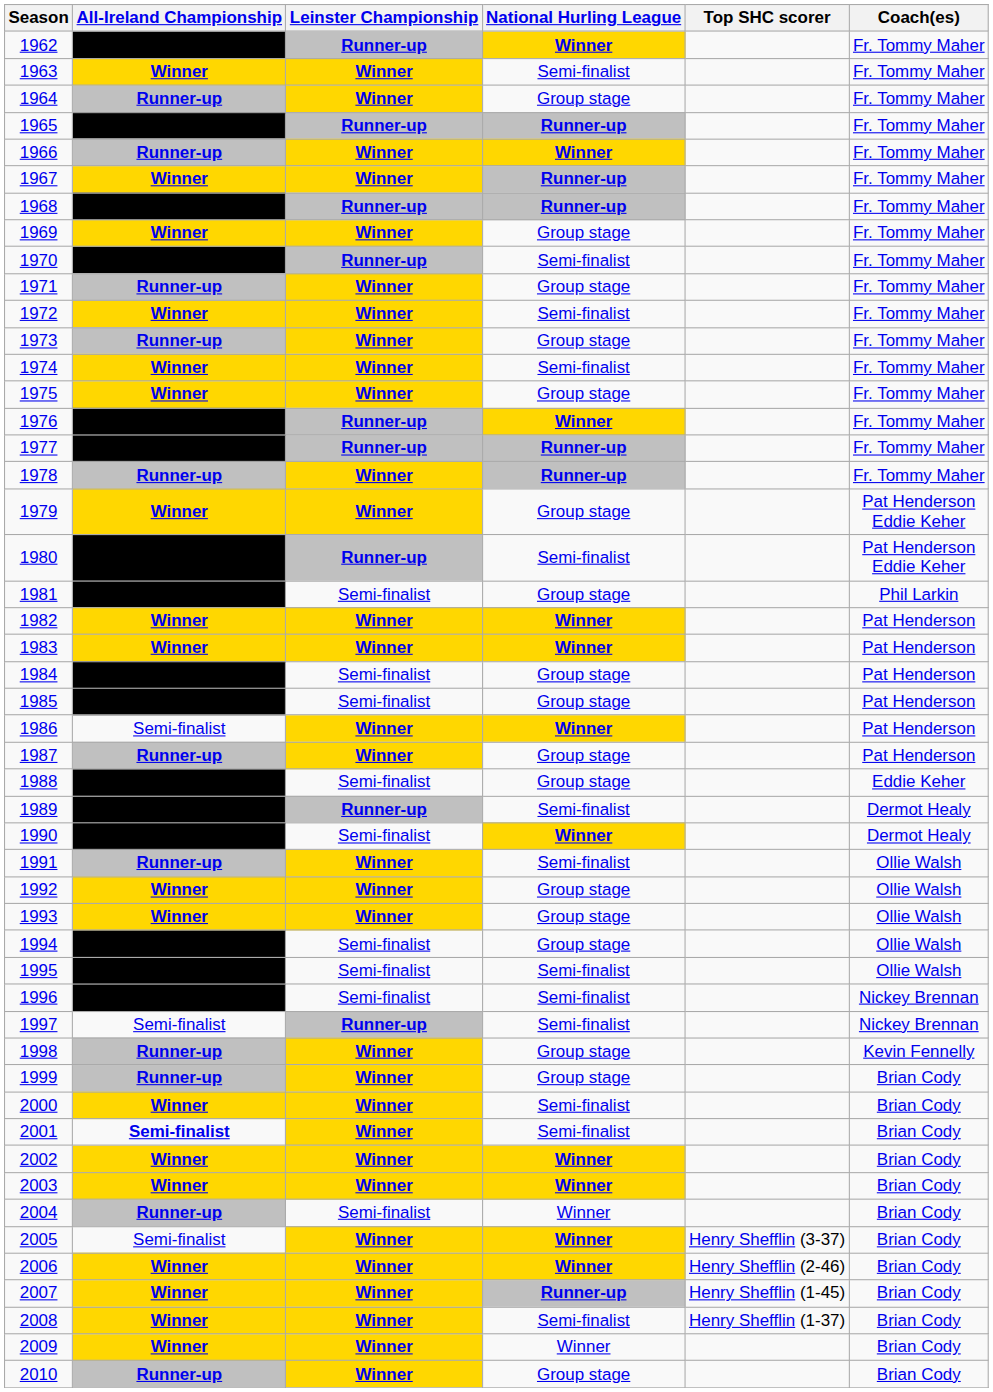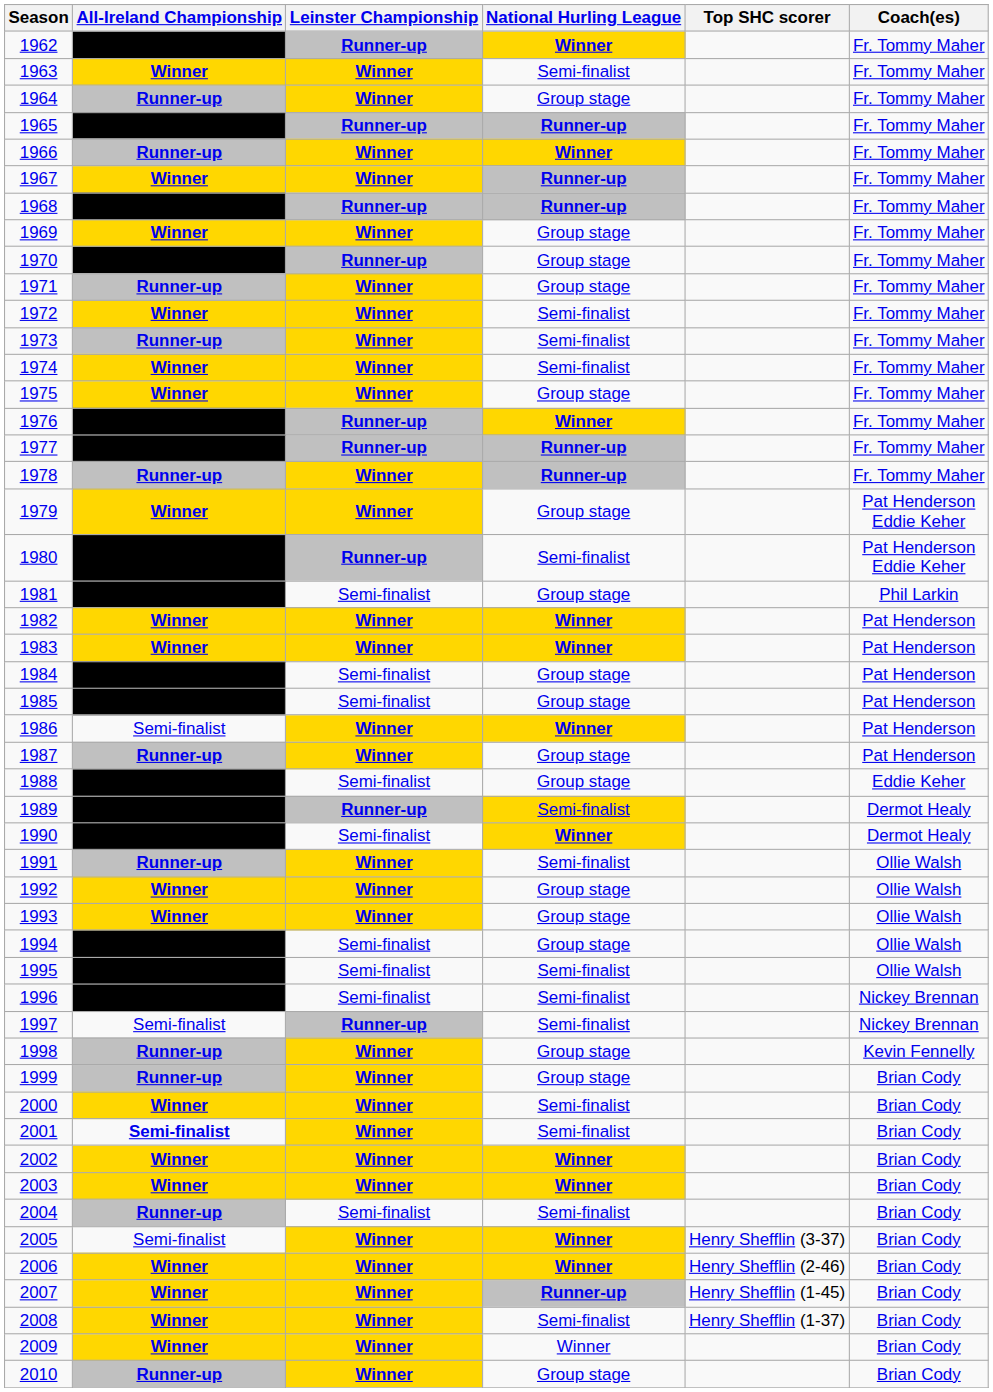 <table class="wikitable" style="text-align:center;">
 <tr>
 <th>Season</th>
 <th><a href='#'>All-Ireland Championship</a></th>
 <th><a href='#'>Leinster Championship</a></th>
 <th><a href='#'>National Hurling League</a></th>
 <th>Top SHC scorer</th>
 <th>Coach(es)</th>
 </tr>
 <tr>
 <td><a href='#'>1962</a></td>
 <td bgcolor= black></td>
 <td bgcolor= silver><strong><a href='#'>Runner-up</a></strong></td>
 <td bgcolor= gold><strong><a href='#'>Winner</a></strong></td>
 <td></td>
 <td><a href='#'>Fr. Tommy Maher</a></td>
 </tr>
 <tr>
 <td><a href='#'>1963</a></td>
 <td bgcolor= gold><strong><a href='#'>Winner</a></strong></td>
 <td bgcolor= gold><strong><a href='#'>Winner</a></strong></td>
 <td><a href='#'>Semi-finalist</a></td>
 <td></td>
 <td><a href='#'>Fr. Tommy Maher</a></td>
 </tr>
 <tr>
 <td><a href='#'>1964</a></td>
 <td bgcolor= silver><strong><a href='#'>Runner-up</a></strong></td>
 <td bgcolor= gold><strong><a href='#'>Winner</a></strong></td>
 <td><a href='#'>Group stage</a></td>
 <td></td>
 <td><a href='#'>Fr. Tommy Maher</a></td>
 </tr>
 <tr>
 <td><a href='#'>1965</a></td>
 <td bgcolor= black></td>
 <td bgcolor= silver><strong><a href='#'>Runner-up</a></strong></td>
 <td bgcolor= silver><strong><a href='#'>Runner-up</a></strong></td>
 <td></td>
 <td><a href='#'>Fr. Tommy Maher</a></td>
 </tr>
 <tr>
 <td><a href='#'>1966</a></td>
 <td bgcolor= silver><strong><a href='#'>Runner-up</a></strong></td>
 <td bgcolor= gold><strong><a href='#'>Winner</a></strong></td>
 <td bgcolor= gold><strong><a href='#'>Winner</a></strong></td>
 <td></td>
 <td><a href='#'>Fr. Tommy Maher</a></td>
 </tr>
 <tr>
 <td><a href='#'>1967</a></td>
 <td bgcolor= gold><strong><a href='#'>Winner</a></strong></td>
 <td bgcolor= gold><strong><a href='#'>Winner</a></strong></td>
 <td bgcolor= silver><strong><a href='#'>Runner-up</a></strong></td>
 <td></td>
 <td><a href='#'>Fr. Tommy Maher</a></td>
 </tr>
 <tr>
 <td><a href='#'>1968</a></td>
 <td bgcolor= black></td>
 <td bgcolor= silver><strong><a href='#'>Runner-up</a></strong></td>
 <td bgcolor= silver><strong><a href='#'>Runner-up</a></strong></td>
 <td></td>
 <td><a href='#'>Fr. Tommy Maher</a></td>
 </tr>
 <tr>
 <td><a href='#'>1969</a></td>
 <td bgcolor= gold><strong><a href='#'>Winner</a></strong></td>
 <td bgcolor= gold><strong><a href='#'>Winner</a></strong></td>
 <td><a href='#'>Group stage</a></td>
 <td></td>
 <td><a href='#'>Fr. Tommy Maher</a></td>
 </tr>
 <tr>
 <td><a href='#'>1970</a></td>
 <td bgcolor= black></td>
 <td bgcolor= silver><strong><a href='#'>Runner-up</a></strong></td>
-<td><a href='#'>Semi-finalist</a></td>
+<td><a href='#'>Group stage</a></td>
 <td></td>
 <td><a href='#'>Fr. Tommy Maher</a></td>
 </tr>
 <tr>
 <td><a href='#'>1971</a></td>
 <td bgcolor= silver><strong><a href='#'>Runner-up</a></strong></td>
 <td bgcolor= gold><strong><a href='#'>Winner</a></strong></td>
 <td><a href='#'>Group stage</a></td>
 <td></td>
 <td><a href='#'>Fr. Tommy Maher</a></td>
 </tr>
 <tr>
 <td><a href='#'>1972</a></td>
 <td bgcolor= gold><strong><a href='#'>Winner</a></strong></td>
 <td bgcolor= gold><strong><a href='#'>Winner</a></strong></td>
 <td><a href='#'>Semi-finalist</a></td>
 <td></td>
 <td><a href='#'>Fr. Tommy Maher</a></td>
 </tr>
 <tr>
 <td><a href='#'>1973</a></td>
 <td bgcolor= silver><strong><a href='#'>Runner-up</a></strong></td>
 <td bgcolor= gold><strong><a href='#'>Winner</a></strong></td>
-<td><a href='#'>Group stage</a></td>
+<td><a href='#'>Semi-finalist</a></td>
 <td></td>
 <td><a href='#'>Fr. Tommy Maher</a></td>
 </tr>
 <tr>
 <td><a href='#'>1974</a></td>
 <td bgcolor= gold><strong><a href='#'>Winner</a></strong></td>
 <td bgcolor= gold><strong><a href='#'>Winner</a></strong></td>
 <td><a href='#'>Semi-finalist</a></td>
 <td></td>
 <td><a href='#'>Fr. Tommy Maher</a></td>
 </tr>
 <tr>
 <td><a href='#'>1975</a></td>
 <td bgcolor= gold><strong><a href='#'>Winner</a></strong></td>
 <td bgcolor= gold><strong><a href='#'>Winner</a></strong></td>
 <td><a href='#'>Group stage</a></td>
 <td></td>
 <td><a href='#'>Fr. Tommy Maher</a></td>
 </tr>
 <tr>
 <td><a href='#'>1976</a></td>
 <td bgcolor= black></td>
 <td bgcolor= silver><strong><a href='#'>Runner-up</a></strong></td>
 <td bgcolor= gold><strong><a href='#'>Winner</a></strong></td>
 <td></td>
 <td><a href='#'>Fr. Tommy Maher</a></td>
 </tr>
 <tr>
 <td><a href='#'>1977</a></td>
 <td bgcolor= black></td>
 <td bgcolor= silver><strong><a href='#'>Runner-up</a></strong></td>
 <td bgcolor= silver><strong><a href='#'>Runner-up</a></strong></td>
 <td></td>
 <td><a href='#'>Fr. Tommy Maher</a></td>
 </tr>
 <tr>
 <td><a href='#'>1978</a></td>
 <td bgcolor= silver><strong><a href='#'>Runner-up</a></strong></td>
 <td bgcolor= gold><strong><a href='#'>Winner</a></strong></td>
 <td bgcolor= silver><strong><a href='#'>Runner-up</a></strong></td>
 <td></td>
 <td><a href='#'>Fr. Tommy Maher</a></td>
 </tr>
 <tr>
 <td><a href='#'>1979</a></td>
 <td bgcolor= gold><strong><a href='#'>Winner</a></strong></td>
 <td bgcolor= gold><strong><a href='#'>Winner</a></strong></td>
 <td><a href='#'>Group stage</a></td>
 <td></td>
 <td><a href='#'>Pat Henderson</a><br><a href='#'>Eddie Keher</a></td>
 </tr>
 <tr>
 <td><a href='#'>1980</a></td>
 <td bgcolor= black></td>
 <td bgcolor= silver><strong><a href='#'>Runner-up</a></strong></td>
 <td><a href='#'>Semi-finalist</a></td>
 <td></td>
 <td><a href='#'>Pat Henderson</a><br><a href='#'>Eddie Keher</a></td>
 </tr>
 <tr>
 <td><a href='#'>1981</a></td>
 <td bgcolor= black></td>
 <td><a href='#'>Semi-finalist</a></td>
 <td><a href='#'>Group stage</a></td>
 <td></td>
 <td><a href='#'>Phil Larkin</a></td>
 </tr>
 <tr>
 <td><a href='#'>1982</a></td>
 <td bgcolor= gold><strong><a href='#'>Winner</a></strong></td>
 <td bgcolor= gold><strong><a href='#'>Winner</a></strong></td>
 <td bgcolor= gold><strong><a href='#'>Winner</a></strong></td>
 <td></td>
 <td><a href='#'>Pat Henderson</a></td>
 </tr>
 <tr>
 <td><a href='#'>1983</a></td>
 <td bgcolor= gold><strong><a href='#'>Winner</a></strong></td>
 <td bgcolor= gold><strong><a href='#'>Winner</a></strong></td>
 <td bgcolor= gold><strong><a href='#'>Winner</a></strong></td>
 <td></td>
 <td><a href='#'>Pat Henderson</a></td>
 </tr>
 <tr>
 <td><a href='#'>1984</a></td>
 <td bgcolor= black></td>
 <td><a href='#'>Semi-finalist</a></td>
 <td><a href='#'>Group stage</a></td>
 <td></td>
 <td><a href='#'>Pat Henderson</a></td>
 </tr>
 <tr>
 <td><a href='#'>1985</a></td>
 <td bgcolor= black></td>
 <td><a href='#'>Semi-finalist</a></td>
 <td><a href='#'>Group stage</a></td>
 <td></td>
 <td><a href='#'>Pat Henderson</a></td>
 </tr>
 <tr>
 <td><a href='#'>1986</a></td>
 <td><a href='#'>Semi-finalist</a></td>
 <td bgcolor= gold><strong><a href='#'>Winner</a></strong></td>
 <td bgcolor= gold><strong><a href='#'>Winner</a></strong></td>
 <td></td>
 <td><a href='#'>Pat Henderson</a></td>
 </tr>
 <tr>
 <td><a href='#'>1987</a></td>
 <td bgcolor= silver><strong><a href='#'>Runner-up</a></strong></td>
 <td bgcolor= gold><strong><a href='#'>Winner</a></strong></td>
 <td><a href='#'>Group stage</a></td>
 <td></td>
 <td><a href='#'>Pat Henderson</a></td>
 </tr>
 <tr>
 <td><a href='#'>1988</a></td>
 <td bgcolor= black></td>
 <td><a href='#'>Semi-finalist</a></td>
 <td><a href='#'>Group stage</a></td>
 <td></td>
 <td><a href='#'>Eddie Keher</a></td>
 </tr>
 <tr>
 <td><a href='#'>1989</a></td>
 <td bgcolor= black></td>
 <td bgcolor= silver><strong><a href='#'>Runner-up</a></strong></td>
-<td><a href='#'>Semi-finalist</a></td>
+<td style="background: gold;"><a href='#'>Semi-finalist</a></td>
 <td></td>
 <td><a href='#'>Dermot Healy</a></td>
 </tr>
 <tr>
 <td><a href='#'>1990</a></td>
 <td bgcolor= black></td>
 <td><a href='#'>Semi-finalist</a></td>
 <td bgcolor= gold><strong><a href='#'>Winner</a></strong></td>
 <td></td>
 <td><a href='#'>Dermot Healy</a></td>
 </tr>
 <tr>
 <td><a href='#'>1991</a></td>
 <td bgcolor= silver><strong><a href='#'>Runner-up</a></strong></td>
 <td bgcolor= gold><strong><a href='#'>Winner</a></strong></td>
 <td><a href='#'>Semi-finalist</a></td>
 <td></td>
 <td><a href='#'>Ollie Walsh</a></td>
 </tr>
 <tr>
 <td><a href='#'>1992</a></td>
 <td bgcolor= gold><strong><a href='#'>Winner</a></strong></td>
 <td bgcolor= gold><strong><a href='#'>Winner</a></strong></td>
 <td><a href='#'>Group stage</a></td>
 <td></td>
 <td><a href='#'>Ollie Walsh</a></td>
 </tr>
 <tr>
 <td><a href='#'>1993</a></td>
 <td bgcolor= gold><strong><a href='#'>Winner</a></strong></td>
 <td bgcolor= gold><strong><a href='#'>Winner</a></strong></td>
 <td><a href='#'>Group stage</a></td>
 <td></td>
 <td><a href='#'>Ollie Walsh</a></td>
 </tr>
 <tr>
 <td><a href='#'>1994</a></td>
 <td bgcolor= black></td>
 <td><a href='#'>Semi-finalist</a></td>
 <td><a href='#'>Group stage</a></td>
 <td></td>
 <td><a href='#'>Ollie Walsh</a></td>
 </tr>
 <tr>
 <td><a href='#'>1995</a></td>
 <td bgcolor= black></td>
 <td><a href='#'>Semi-finalist</a></td>
 <td><a href='#'>Semi-finalist</a></td>
 <td></td>
 <td><a href='#'>Ollie Walsh</a></td>
 </tr>
 <tr>
 <td><a href='#'>1996</a></td>
 <td bgcolor= black></td>
 <td><a href='#'>Semi-finalist</a></td>
 <td><a href='#'>Semi-finalist</a></td>
 <td></td>
 <td><a href='#'>Nickey Brennan</a></td>
 </tr>
 <tr>
 <td><a href='#'>1997</a></td>
 <td><a href='#'>Semi-finalist</a></td>
 <td bgcolor= silver><strong><a href='#'>Runner-up</a></strong></td>
 <td><a href='#'>Semi-finalist</a></td>
 <td></td>
 <td><a href='#'>Nickey Brennan</a></td>
 </tr>
 <tr>
 <td><a href='#'>1998</a></td>
 <td bgcolor= silver><strong><a href='#'>Runner-up</a></strong></td>
 <td bgcolor= gold><strong><a href='#'>Winner</a></strong></td>
 <td><a href='#'>Group stage</a></td>
 <td></td>
 <td><a href='#'>Kevin Fennelly</a></td>
 </tr>
 <tr>
 <td><a href='#'>1999</a></td>
 <td bgcolor= silver><strong><a href='#'>Runner-up</a></strong></td>
 <td bgcolor= gold><strong><a href='#'>Winner</a></strong></td>
 <td><a href='#'>Group stage</a></td>
 <td></td>
 <td><a href='#'>Brian Cody</a></td>
 </tr>
 <tr>
 <td><a href='#'>2000</a></td>
 <td bgcolor= gold><strong><a href='#'>Winner</a></strong></td>
 <td bgcolor= gold><strong><a href='#'>Winner</a></strong></td>
 <td><a href='#'>Semi-finalist</a></td>
 <td></td>
 <td><a href='#'>Brian Cody</a></td>
 </tr>
 <tr>
 <td><a href='#'>2001</a></td>
 <td><strong><a href='#'>Semi-finalist</a></strong></td>
 <td bgcolor= gold><strong><a href='#'>Winner</a></strong></td>
 <td><a href='#'>Semi-finalist</a></td>
 <td></td>
 <td><a href='#'>Brian Cody</a></td>
 </tr>
 <tr>
 <td><a href='#'>2002</a></td>
 <td bgcolor= gold><strong><a href='#'>Winner</a></strong></td>
 <td bgcolor= gold><strong><a href='#'>Winner</a></strong></td>
 <td bgcolor= gold><strong><a href='#'>Winner</a></strong></td>
 <td></td>
 <td><a href='#'>Brian Cody</a></td>
 </tr>
 <tr>
 <td><a href='#'>2003</a></td>
 <td bgcolor= gold><strong><a href='#'>Winner</a></strong></td>
 <td bgcolor= gold><strong><a href='#'>Winner</a></strong></td>
 <td bgcolor= gold><strong><a href='#'>Winner</a></strong></td>
 <td></td>
 <td><a href='#'>Brian Cody</a></td>
 </tr>
 <tr>
 <td><a href='#'>2004</a></td>
 <td bgcolor= silver><strong><a href='#'>Runner-up</a></strong></td>
 <td><a href='#'>Semi-finalist</a></td>
-<td><a href='#'>Winner</a></td>
+<td><a href='#'>Semi-finalist</a></td>
 <td></td>
 <td><a href='#'>Brian Cody</a></td>
 </tr>
 <tr>
 <td><a href='#'>2005</a></td>
 <td><a href='#'>Semi-finalist</a></td>
 <td bgcolor= gold><strong><a href='#'>Winner</a></strong></td>
 <td bgcolor= gold><strong><a href='#'>Winner</a></strong></td>
 <td><a href='#'>Henry Shefflin</a> (3-37)</td>
 <td><a href='#'>Brian Cody</a></td>
 </tr>
 <tr>
 <td><a href='#'>2006</a></td>
 <td bgcolor= gold><strong><a href='#'>Winner</a></strong></td>
 <td bgcolor= gold><strong><a href='#'>Winner</a></strong></td>
 <td bgcolor= gold><strong><a href='#'>Winner</a></strong></td>
 <td><a href='#'>Henry Shefflin</a> (2-46)</td>
 <td><a href='#'>Brian Cody</a></td>
 </tr>
 <tr>
 <td><a href='#'>2007</a></td>
 <td bgcolor= gold><strong><a href='#'>Winner</a></strong></td>
 <td bgcolor= gold><strong><a href='#'>Winner</a></strong></td>
 <td bgcolor= silver><strong><a href='#'>Runner-up</a></strong></td>
 <td><a href='#'>Henry Shefflin</a> (1-45)</td>
 <td><a href='#'>Brian Cody</a></td>
 </tr>
 <tr>
 <td><a href='#'>2008</a></td>
 <td bgcolor= gold><strong><a href='#'>Winner</a></strong></td>
 <td bgcolor= gold><strong><a href='#'>Winner</a></strong></td>
 <td><a href='#'>Semi-finalist</a></td>
 <td><a href='#'>Henry Shefflin</a> (1-37)</td>
 <td><a href='#'>Brian Cody</a></td>
 </tr>
 <tr>
 <td><a href='#'>2009</a></td>
 <td bgcolor= gold><strong><a href='#'>Winner</a></strong></td>
 <td bgcolor= gold><strong><a href='#'>Winner</a></strong></td>
 <td><a href='#'>Winner</a></td>
 <td></td>
 <td><a href='#'>Brian Cody</a></td>
 </tr>
 <tr>
 <td><a href='#'>2010</a></td>
 <td bgcolor= silver><strong><a href='#'>Runner-up</a></strong></td>
 <td bgcolor= gold><strong><a href='#'>Winner</a></strong></td>
 <td><a href='#'>Group stage</a></td>
 <td></td>
 <td><a href='#'>Brian Cody</a></td>
 </tr>
 </table>
